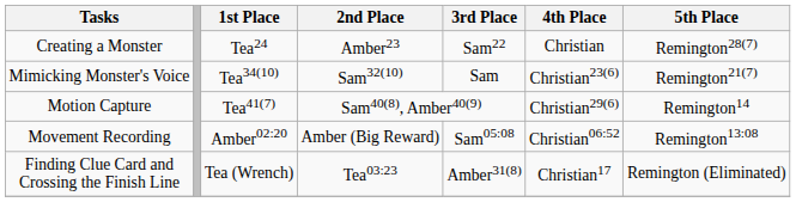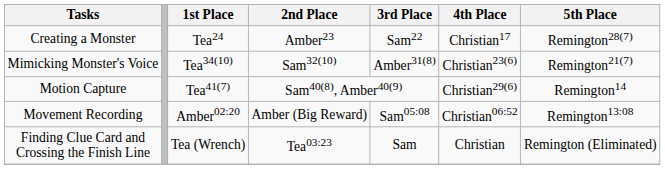 <table class="wikitable" align="center" style="text-align:center">
 <tr>
 <th>Tasks</th>
 <th style="background:#C0C0C0;" rowspan="6"></th>
 <th>1st Place</th>
 <th>2nd Place</th>
 <th>3rd Place</th>
 <th>4th Place</th>
 <th>5th Place</th>
 </tr>
 <tr>
 <td>Creating a Monster</td>
 <td>Tea<sup>24</sup></td>
 <td>Amber<sup>23</sup></td>
 <td>Sam<sup>22</sup></td>
-<td>Christian</td>
+<td>Christian<sup>17</sup></td>
 <td>Remington<sup>28(7)</sup></td>
 </tr>
 <tr>
 <td>Mimicking Monster's Voice</td>
 <td>Tea<sup>34(10)</sup></td>
 <td>Sam<sup>32(10)</sup></td>
-<td>Sam</td>
+<td>Amber<sup>31(8)</sup></td>
 <td>Christian<sup>23(6)</sup></td>
 <td>Remington<sup>21(7)</sup></td>
 </tr>
 <tr>
 <td>Motion Capture</td>
 <td>Tea<sup>41(7)</sup></td>
 <td colspan=2>Sam<sup>40(8)</sup>, Amber<sup>40(9)</sup></td>
 <td>Christian<sup>29(6)</sup></td>
 <td>Remington<sup>14</sup></td>
 </tr>
 <tr>
 <td>Movement Recording</td>
 <td>Amber<sup>02:20</sup></td>
 <td>Amber (Big Reward)</td>
 <td>Sam<sup>05:08</sup></td>
 <td>Christian<sup>06:52</sup></td>
 <td>Remington<sup>13:08</sup></td>
 </tr>
 <tr>
 <td>Finding Clue Card and<br> Crossing the Finish Line</td>
 <td>Tea (Wrench)</td>
 <td>Tea<sup>03:23</sup></td>
-<td>Amber<sup>31(8)</sup></td>
-<td>Christian<sup>17</sup></td>
+<td>Sam</td>
+<td>Christian</td>
 <td>Remington (Eliminated)</td>
 </tr>
 <tr>
 </tr>
 </table>
